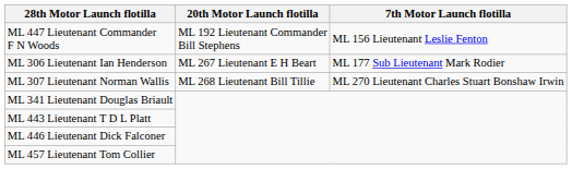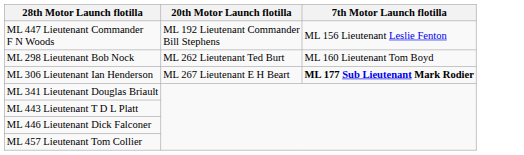 <table class="wikitable">
 <tr>
 <th>28th Motor Launch flotilla</th>
 <th>20th Motor Launch flotilla</th>
 <th>7th Motor Launch flotilla</th>
 </tr>
 <tr>
 <td>ML 447 Lieutenant Commander<br> F N Woods</td>
 <td>ML 192 Lieutenant Commander<br> Bill Stephens</td>
 <td>ML 156 Lieutenant <a href='#'>Leslie Fenton</a></td>
 </tr>
 <tr>
+<td>ML 298 Lieutenant Bob Nock</td>
+<td>ML 262 Lieutenant Ted Burt</td>
+<td>ML 160 Lieutenant Tom Boyd</td>
+</tr>
+<tr>
 <td>ML 306 Lieutenant Ian Henderson</td>
 <td>ML 267 Lieutenant E H Beart</td>
-<td>ML 177 <a href='#'>Sub Lieutenant</a> Mark Rodier</td>
-</tr>
-<tr>
-<td>ML 307 Lieutenant Norman Wallis</td>
-<td>ML 268 Lieutenant Bill Tillie</td>
-<td>ML 270 Lieutenant Charles Stuart Bonshaw Irwin</td>
+<td><strong>ML 177 <a href='#'>Sub Lieutenant</a> Mark Rodier</strong></td>
 </tr>
 <tr>
 <td>ML 341 Lieutenant Douglas Briault</td>
 <td colspan=2 rowspan=4></td>
 </tr>
 <tr>
 <td>ML 443 Lieutenant T D L Platt</td>
 </tr>
 <tr>
 <td>ML 446 Lieutenant Dick Falconer</td>
 </tr>
 <tr>
 <td>ML 457 Lieutenant Tom Collier</td>
 </tr>
 </table>
